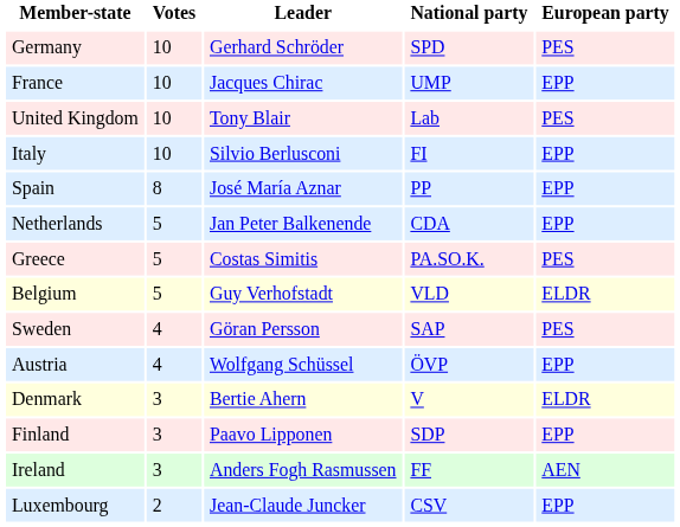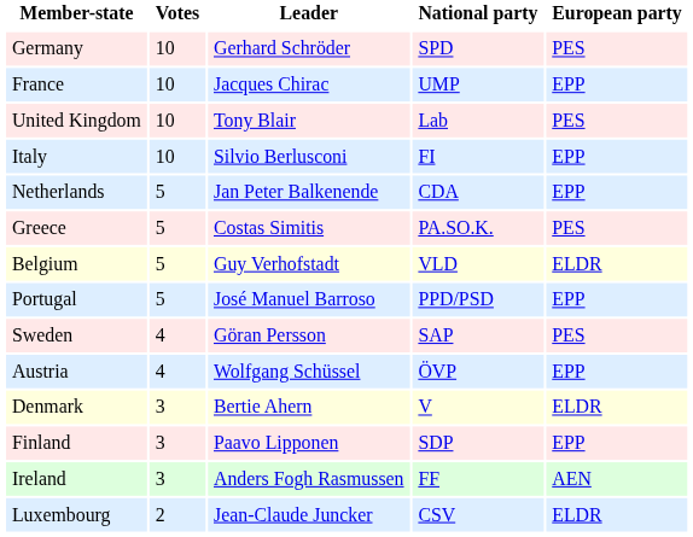 <table border=0 cellpadding=5 cellspacing=2>
 <tr ----bgcolor=lightgrey>
 <th>Member-state</th>
 <th>Votes</th>
 <th>Leader</th>
 <th>National party</th>
 <th>European party</th>
 </tr>
 <tr ---- bgcolor=#FFE8E8>
 <td>Germany</td>
 <td>10</td>
 <td><a href='#'>Gerhard Schröder</a></td>
 <td><a href='#'>SPD</a></td>
 <td><a href='#'>PES</a></td>
 </tr>
 <tr ---- bgcolor=#DDEEFF>
 <td>France</td>
 <td>10</td>
 <td><a href='#'>Jacques Chirac</a></td>
 <td><a href='#'>UMP</a></td>
 <td><a href='#'>EPP</a></td>
 </tr>
 <tr ---- bgcolor=#FFE8E8>
 <td>United Kingdom</td>
 <td>10</td>
 <td><a href='#'>Tony Blair</a></td>
 <td><a href='#'>Lab</a></td>
 <td><a href='#'>PES</a></td>
 </tr>
 <tr ---- bgcolor=#DDEEFF>
 <td>Italy</td>
 <td>10</td>
 <td><a href='#'>Silvio Berlusconi</a></td>
 <td><a href='#'>FI</a></td>
 <td><a href='#'>EPP</a></td>
 </tr>
 <tr ---- bgcolor=#DDEEFF>
-<td>Spain</td>
-<td>8</td>
-<td><a href='#'>José María Aznar</a></td>
-<td><a href='#'>PP</a></td>
-<td><a href='#'>EPP</a></td>
-</tr>
-<tr ---- bgcolor=#DDEEFF>
 <td>Netherlands</td>
 <td>5</td>
 <td><a href='#'>Jan Peter Balkenende</a></td>
 <td><a href='#'>CDA</a></td>
 <td><a href='#'>EPP</a></td>
 </tr>
 <tr ---- bgcolor=#FFE8E8>
 <td>Greece</td>
 <td>5</td>
 <td><a href='#'>Costas Simitis</a></td>
 <td><a href='#'>PA.SO.K.</a></td>
 <td><a href='#'>PES</a></td>
 </tr>
 <tr ---- bgcolor=#FFFFDD>
 <td>Belgium</td>
 <td>5</td>
 <td><a href='#'>Guy Verhofstadt</a></td>
 <td><a href='#'>VLD</a></td>
 <td><a href='#'>ELDR</a></td>
+</tr>
+<tr ---- bgcolor=#DDEEFF>
+<td>Portugal</td>
+<td>5</td>
+<td><a href='#'>José Manuel Barroso</a></td>
+<td><a href='#'>PPD/PSD</a></td>
+<td><a href='#'>EPP</a></td>
 </tr>
 <tr ---- bgcolor=#FFE8E8>
 <td>Sweden</td>
 <td>4</td>
 <td><a href='#'>Göran Persson</a></td>
 <td><a href='#'>SAP</a></td>
 <td><a href='#'>PES</a></td>
 </tr>
 <tr ---- bgcolor=#DDEEFF>
 <td>Austria</td>
 <td>4</td>
 <td><a href='#'>Wolfgang Schüssel</a></td>
 <td><a href='#'>ÖVP</a></td>
 <td><a href='#'>EPP</a></td>
 </tr>
 <tr ---- bgcolor=#FFFFDD>
 <td>Denmark</td>
 <td>3</td>
 <td><a href='#'>Bertie Ahern</a></td>
 <td><a href='#'>V</a></td>
 <td><a href='#'>ELDR</a></td>
 </tr>
 <tr ---- bgcolor=#FFE8E8>
 <td>Finland</td>
 <td>3</td>
 <td><a href='#'>Paavo Lipponen</a></td>
 <td><a href='#'>SDP</a></td>
 <td><a href='#'>EPP</a></td>
 </tr>
 <tr ---- bgcolor=#DDFFDD>
 <td>Ireland</td>
 <td>3</td>
 <td><a href='#'>Anders Fogh Rasmussen</a></td>
 <td><a href='#'>FF</a></td>
 <td><a href='#'>AEN</a></td>
 </tr>
 <tr ---- bgcolor=#DDEEFF>
 <td>Luxembourg</td>
 <td>2</td>
 <td><a href='#'>Jean-Claude Juncker</a></td>
 <td><a href='#'>CSV</a></td>
-<td><a href='#'>EPP</a></td>
+<td><a href='#'>ELDR</a></td>
 </tr>
 </table>
